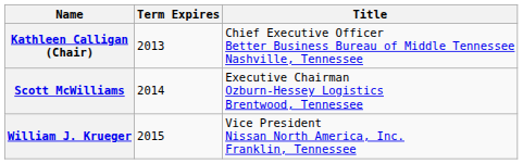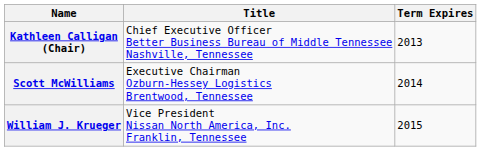 <table class="wikitable sortable">
 <tr>
 <th>Name</th>
+<th>Title</th>
 <th>Term Expires</th>
-<th>Title</th>
 </tr>
 <tr>
 <th><a href='#'>Kathleen Calligan</a><br>(Chair)</th>
+<td>Chief Executive Officer<br><a href='#'>Better Business Bureau of Middle Tennessee</a><br><a href='#'>Nashville, Tennessee</a></td>
 <td>2013</td>
-<td>Chief Executive Officer<br><a href='#'>Better Business Bureau of Middle Tennessee</a><br><a href='#'>Nashville, Tennessee</a></td>
 </tr>
 <tr>
 <th><a href='#'>Scott McWilliams</a></th>
+<td>Executive Chairman<br><a href='#'>Ozburn-Hessey Logistics</a><br><a href='#'>Brentwood, Tennessee</a></td>
 <td>2014</td>
-<td>Executive Chairman<br><a href='#'>Ozburn-Hessey Logistics</a><br><a href='#'>Brentwood, Tennessee</a></td>
 </tr>
 <tr>
 <th><a href='#'>William J. Krueger</a></th>
+<td>Vice President<br><a href='#'>Nissan North America, Inc.</a><br><a href='#'>Franklin, Tennessee</a></td>
 <td>2015</td>
-<td>Vice President<br><a href='#'>Nissan North America, Inc.</a><br><a href='#'>Franklin, Tennessee</a></td>
 </tr>
 </table>
